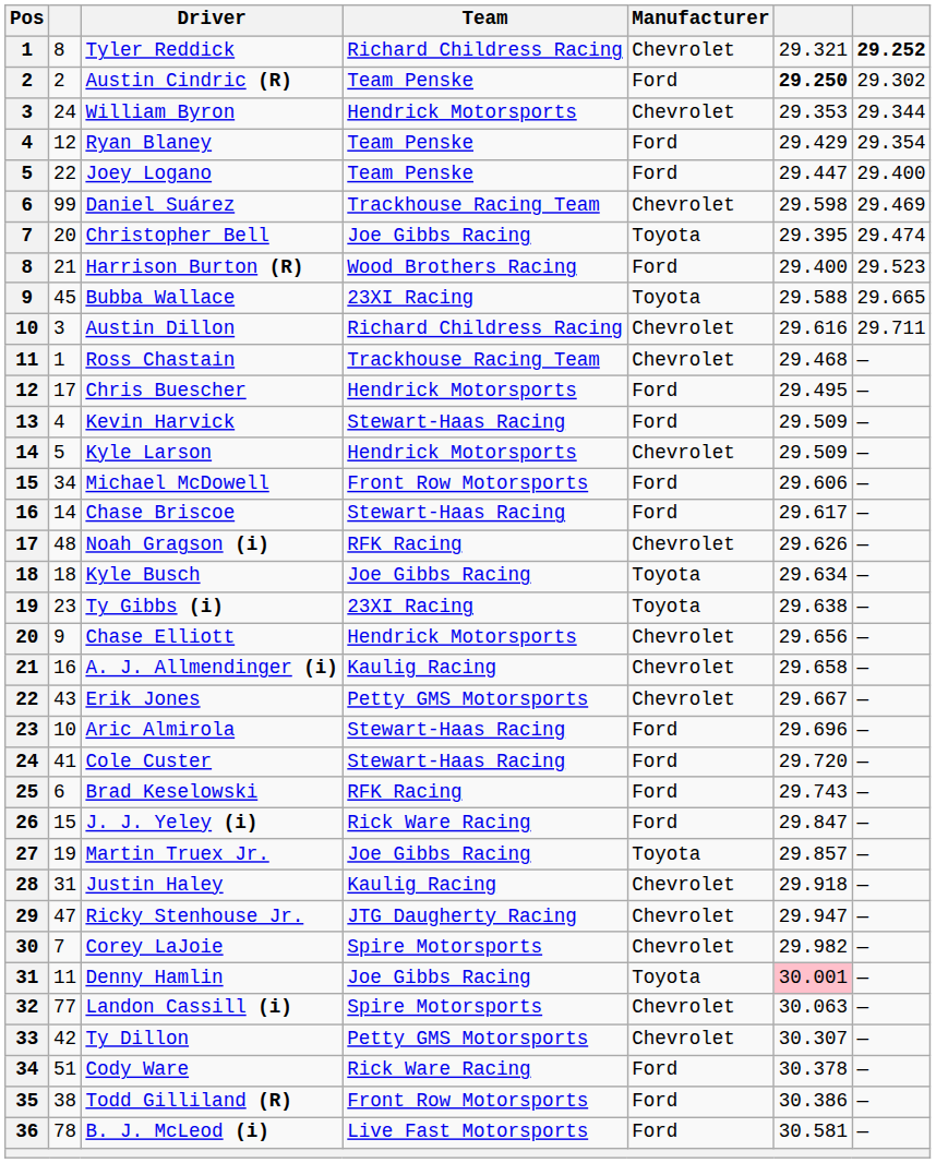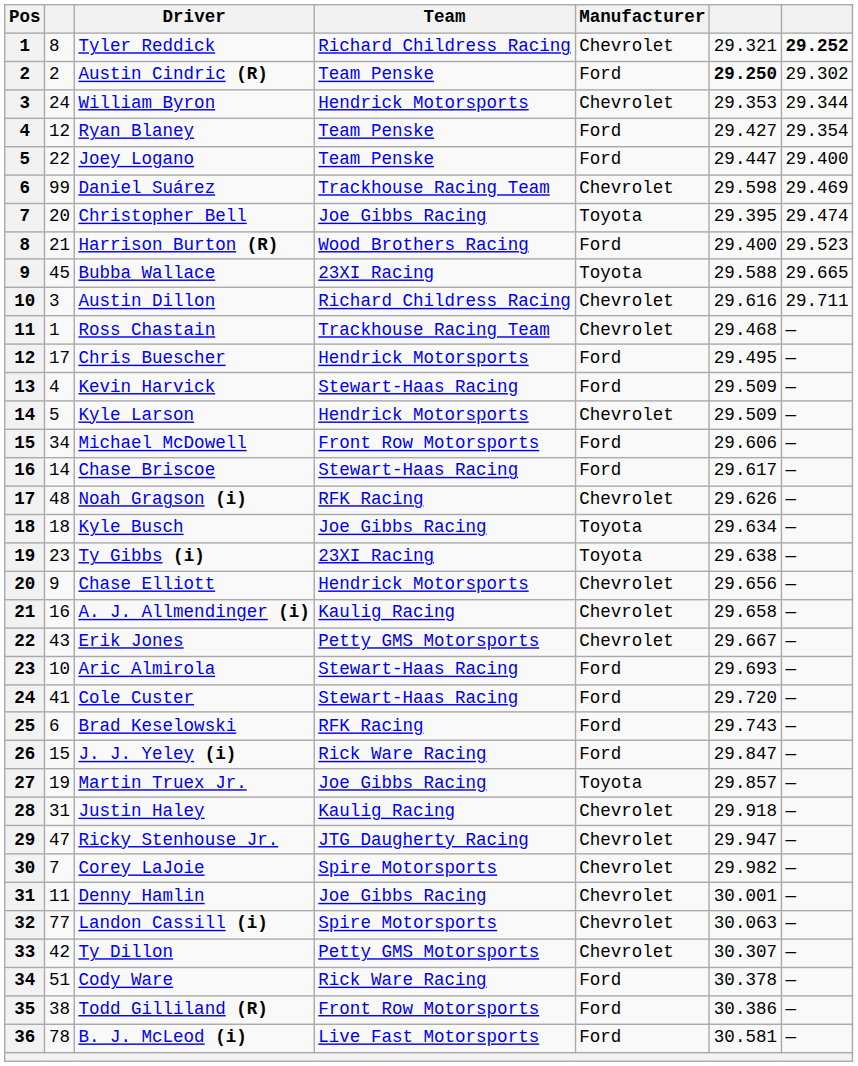 <table class="wikitable" style="font-size:95%">
 <tr>
 <th>Pos</th>
 <th></th>
 <th>Driver</th>
 <th>Team</th>
 <th>Manufacturer</th>
 <th></th>
 <th></th>
 </tr>
 <tr>
 <th>1</th>
 <td>8</td>
 <td><a href='#'>Tyler Reddick</a></td>
 <td><a href='#'>Richard Childress Racing</a></td>
 <td>Chevrolet</td>
 <td>29.321</td>
 <td><strong>29.252</strong></td>
 </tr>
 <tr>
 <th>2</th>
 <td>2</td>
 <td><a href='#'>Austin Cindric</a> <strong>(R)</strong></td>
 <td><a href='#'>Team Penske</a></td>
 <td>Ford</td>
 <td><strong>29.250</strong></td>
 <td>29.302</td>
 </tr>
 <tr>
 <th>3</th>
 <td>24</td>
 <td><a href='#'>William Byron</a></td>
 <td><a href='#'>Hendrick Motorsports</a></td>
 <td>Chevrolet</td>
 <td>29.353</td>
 <td>29.344</td>
 </tr>
 <tr>
 <th>4</th>
 <td>12</td>
 <td><a href='#'>Ryan Blaney</a></td>
 <td><a href='#'>Team Penske</a></td>
 <td>Ford</td>
-<td>29.429</td>
+<td>29.427</td>
 <td>29.354</td>
 </tr>
 <tr>
 <th>5</th>
 <td>22</td>
 <td><a href='#'>Joey Logano</a></td>
 <td><a href='#'>Team Penske</a></td>
 <td>Ford</td>
 <td>29.447</td>
 <td>29.400</td>
 </tr>
 <tr>
 <th>6</th>
 <td>99</td>
 <td><a href='#'>Daniel Suárez</a></td>
 <td><a href='#'>Trackhouse Racing Team</a></td>
 <td>Chevrolet</td>
 <td>29.598</td>
 <td>29.469</td>
 </tr>
 <tr>
 <th>7</th>
 <td>20</td>
 <td><a href='#'>Christopher Bell</a></td>
 <td><a href='#'>Joe Gibbs Racing</a></td>
 <td>Toyota</td>
 <td>29.395</td>
 <td>29.474</td>
 </tr>
 <tr>
 <th>8</th>
 <td>21</td>
 <td><a href='#'>Harrison Burton</a> <strong>(R)</strong></td>
 <td><a href='#'>Wood Brothers Racing</a></td>
 <td>Ford</td>
 <td>29.400</td>
 <td>29.523</td>
 </tr>
 <tr>
 <th>9</th>
 <td>45</td>
 <td><a href='#'>Bubba Wallace</a></td>
 <td><a href='#'>23XI Racing</a></td>
 <td>Toyota</td>
 <td>29.588</td>
 <td>29.665</td>
 </tr>
 <tr>
 <th>10</th>
 <td>3</td>
 <td><a href='#'>Austin Dillon</a></td>
 <td><a href='#'>Richard Childress Racing</a></td>
 <td>Chevrolet</td>
 <td>29.616</td>
 <td>29.711</td>
 </tr>
 <tr>
 <th>11</th>
 <td>1</td>
 <td><a href='#'>Ross Chastain</a></td>
 <td><a href='#'>Trackhouse Racing Team</a></td>
 <td>Chevrolet</td>
 <td>29.468</td>
 <td>—</td>
 </tr>
 <tr>
 <th>12</th>
 <td>17</td>
 <td><a href='#'>Chris Buescher</a></td>
 <td><a href='#'>Hendrick Motorsports</a></td>
 <td>Ford</td>
 <td>29.495</td>
 <td>—</td>
 </tr>
 <tr>
 <th>13</th>
 <td>4</td>
 <td><a href='#'>Kevin Harvick</a></td>
 <td><a href='#'>Stewart-Haas Racing</a></td>
 <td>Ford</td>
 <td>29.509</td>
 <td>—</td>
 </tr>
 <tr>
 <th>14</th>
 <td>5</td>
 <td><a href='#'>Kyle Larson</a></td>
 <td><a href='#'>Hendrick Motorsports</a></td>
 <td>Chevrolet</td>
 <td>29.509</td>
 <td>—</td>
 </tr>
 <tr>
 <th>15</th>
 <td>34</td>
 <td><a href='#'>Michael McDowell</a></td>
 <td><a href='#'>Front Row Motorsports</a></td>
 <td>Ford</td>
 <td>29.606</td>
 <td>—</td>
 </tr>
 <tr>
 <th>16</th>
 <td>14</td>
 <td><a href='#'>Chase Briscoe</a></td>
 <td><a href='#'>Stewart-Haas Racing</a></td>
 <td>Ford</td>
 <td>29.617</td>
 <td>—</td>
 </tr>
 <tr>
 <th>17</th>
 <td>48</td>
 <td><a href='#'>Noah Gragson</a> <strong>(i)</strong></td>
 <td><a href='#'>RFK Racing</a></td>
 <td>Chevrolet</td>
 <td>29.626</td>
 <td>—</td>
 </tr>
 <tr>
 <th>18</th>
 <td>18</td>
 <td><a href='#'>Kyle Busch</a></td>
 <td><a href='#'>Joe Gibbs Racing</a></td>
 <td>Toyota</td>
 <td>29.634</td>
 <td>—</td>
 </tr>
 <tr>
 <th>19</th>
 <td>23</td>
 <td><a href='#'>Ty Gibbs</a> <strong>(i)</strong></td>
 <td><a href='#'>23XI Racing</a></td>
 <td>Toyota</td>
 <td>29.638</td>
 <td>—</td>
 </tr>
 <tr>
 <th>20</th>
 <td>9</td>
 <td><a href='#'>Chase Elliott</a></td>
 <td><a href='#'>Hendrick Motorsports</a></td>
 <td>Chevrolet</td>
 <td>29.656</td>
 <td>—</td>
 </tr>
 <tr>
 <th>21</th>
 <td>16</td>
 <td><a href='#'>A. J. Allmendinger</a> <strong>(i)</strong></td>
 <td><a href='#'>Kaulig Racing</a></td>
 <td>Chevrolet</td>
 <td>29.658</td>
 <td>—</td>
 </tr>
 <tr>
 <th>22</th>
 <td>43</td>
 <td><a href='#'>Erik Jones</a></td>
 <td><a href='#'>Petty GMS Motorsports</a></td>
 <td>Chevrolet</td>
 <td>29.667</td>
 <td>—</td>
 </tr>
 <tr>
 <th>23</th>
 <td>10</td>
 <td><a href='#'>Aric Almirola</a></td>
 <td><a href='#'>Stewart-Haas Racing</a></td>
 <td>Ford</td>
-<td>29.696</td>
+<td>29.693</td>
 <td>—</td>
 </tr>
 <tr>
 <th>24</th>
 <td>41</td>
 <td><a href='#'>Cole Custer</a></td>
 <td><a href='#'>Stewart-Haas Racing</a></td>
 <td>Ford</td>
 <td>29.720</td>
 <td>—</td>
 </tr>
 <tr>
 <th>25</th>
 <td>6</td>
 <td><a href='#'>Brad Keselowski</a></td>
 <td><a href='#'>RFK Racing</a></td>
 <td>Ford</td>
 <td>29.743</td>
 <td>—</td>
 </tr>
 <tr>
 <th>26</th>
 <td>15</td>
 <td><a href='#'>J. J. Yeley</a> <strong>(i)</strong></td>
 <td><a href='#'>Rick Ware Racing</a></td>
 <td>Ford</td>
 <td>29.847</td>
 <td>—</td>
 </tr>
 <tr>
 <th>27</th>
 <td>19</td>
 <td><a href='#'>Martin Truex Jr.</a></td>
 <td><a href='#'>Joe Gibbs Racing</a></td>
 <td>Toyota</td>
 <td>29.857</td>
 <td>—</td>
 </tr>
 <tr>
 <th>28</th>
 <td>31</td>
 <td><a href='#'>Justin Haley</a></td>
 <td><a href='#'>Kaulig Racing</a></td>
 <td>Chevrolet</td>
 <td>29.918</td>
 <td>—</td>
 </tr>
 <tr>
 <th>29</th>
 <td>47</td>
 <td><a href='#'>Ricky Stenhouse Jr.</a></td>
 <td><a href='#'>JTG Daugherty Racing</a></td>
 <td>Chevrolet</td>
 <td>29.947</td>
 <td>—</td>
 </tr>
 <tr>
 <th>30</th>
 <td>7</td>
 <td><a href='#'>Corey LaJoie</a></td>
 <td><a href='#'>Spire Motorsports</a></td>
 <td>Chevrolet</td>
 <td>29.982</td>
 <td>—</td>
 </tr>
 <tr>
 <th>31</th>
 <td>11</td>
 <td><a href='#'>Denny Hamlin</a></td>
 <td><a href='#'>Joe Gibbs Racing</a></td>
-<td>Toyota</td>
-<td style="background: pink;">30.001</td>
+<td>Chevrolet</td>
+<td>30.001</td>
 <td>—</td>
 </tr>
 <tr>
 <th>32</th>
 <td>77</td>
 <td><a href='#'>Landon Cassill</a> <strong>(i)</strong></td>
 <td><a href='#'>Spire Motorsports</a></td>
 <td>Chevrolet</td>
 <td>30.063</td>
 <td>—</td>
 </tr>
 <tr>
 <th>33</th>
 <td>42</td>
 <td><a href='#'>Ty Dillon</a></td>
 <td><a href='#'>Petty GMS Motorsports</a></td>
 <td>Chevrolet</td>
 <td>30.307</td>
 <td>—</td>
 </tr>
 <tr>
 <th>34</th>
 <td>51</td>
 <td><a href='#'>Cody Ware</a></td>
 <td><a href='#'>Rick Ware Racing</a></td>
 <td>Ford</td>
 <td>30.378</td>
 <td>—</td>
 </tr>
 <tr>
 <th>35</th>
 <td>38</td>
 <td><a href='#'>Todd Gilliland</a> <strong>(R)</strong></td>
 <td><a href='#'>Front Row Motorsports</a></td>
 <td>Ford</td>
 <td>30.386</td>
 <td>—</td>
 </tr>
 <tr>
 <th>36</th>
 <td>78</td>
 <td><a href='#'>B. J. McLeod</a> <strong>(i)</strong></td>
 <td><a href='#'>Live Fast Motorsports</a></td>
 <td>Ford</td>
 <td>30.581</td>
 <td>—</td>
 </tr>
 <tr>
 <th colspan="7"></th>
 </tr>
 </table>
